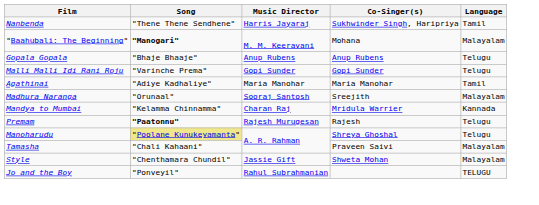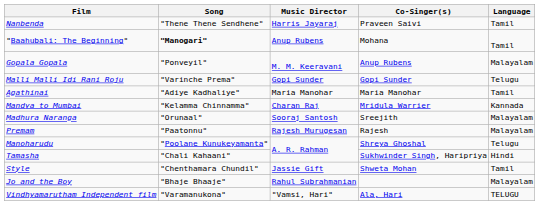 <table class="wikitable sortable">
 <tr>
 <th>Film</th>
 <th>Song</th>
 <th>Music Director</th>
 <th>Co-Singer(s)</th>
 <th>Language</th>
 </tr>
 <tr>
 <td><em><a href='#'>Nanbenda</a></em></td>
 <td>"Thene Thene Sendhene"</td>
 <td><a href='#'>Harris Jayaraj</a></td>
-<td><a href='#'>Sukhwinder Singh</a>, Haripriya</td>
+<td>Praveen Saivi</td>
 <td>Tamil</td>
 </tr>
 <tr>
 <td>"<a href='#'>Baahubali: The Beginning</a>"</td>
 <td><strong>"Manogari"</strong></td>
-<td><br><a href='#'>M. M. Keeravani</a></td>
+<td><a href='#'>Anup Rubens</a></td>
 <td>Mohana</td>
-<td>Malayalam</td>
+<td><br>Tamil</td>
 </tr>
 <tr>
 <td><em><a href='#'>Gopala Gopala</a></em></td>
-<td>"Bhaje Bhaaje"</td>
+<td>"Ponveyil"</td>
+<td><br><a href='#'>M. M. Keeravani</a></td>
 <td><a href='#'>Anup Rubens</a></td>
-<td><a href='#'>Anup Rubens</a></td>
-<td>Telugu</td>
+<td>Malayalam</td>
 </tr>
 <tr>
 <td><em><a href='#'>Malli Malli Idi Rani Roju</a></em></td>
 <td>"Varinche Prema"</td>
 <td><a href='#'>Gopi Sunder</a></td>
 <td><a href='#'>Gopi Sunder</a></td>
 <td>Telugu</td>
 </tr>
 <tr>
 <td><em><a href='#'>Agathinai</a></em></td>
 <td>"Adiye Kadhaliye"</td>
 <td>Maria Manohar</td>
 <td>Maria Manohar</td>
 <td>Tamil</td>
 </tr>
 <tr>
+<td><em><a href='#'>Mandya to Mumbai</a></em></td>
+<td>"Kelamma Chinnamma"</td>
+<td><a href='#'>Charan Raj</a></td>
+<td><a href='#'>Mridula Warrier</a></td>
+<td>Kannada</td>
+</tr>
+<tr>
 <td><em><a href='#'>Madhura Naranga</a></em></td>
 <td>"Orunaal"</td>
 <td><a href='#'>Sooraj Santosh</a></td>
 <td>Sreejith</td>
 <td>Malayalam</td>
 </tr>
 <tr>
-<td><em><a href='#'>Mandya to Mumbai</a></em></td>
-<td>"Kelamma Chinnamma"</td>
-<td><a href='#'>Charan Raj</a></td>
-<td><a href='#'>Mridula Warrier</a></td>
-<td>Kannada</td>
-</tr>
-<tr>
 <td><em><a href='#'>Premam</a></em></td>
-<td><strong>"Paatonnu"</strong></td>
+<td>"Paatonnu"</td>
 <td><a href='#'>Rajesh Murugesan</a></td>
 <td>Rajesh</td>
-<td>Telugu</td>
+<td>Malayalam</td>
 </tr>
 <tr>
 <td><em><a href='#'>Manoharudu</a></em></td>
-<td style="background: khaki;">"<a href='#'>Poolane Kunukeyamanta</a>"</td>
+<td>"<a href='#'>Poolane Kunukeyamanta</a>"</td>
 <td rowspan="2"><a href='#'>A.&nbsp;R. Rahman</a></td>
 <td><a href='#'>Shreya Ghoshal</a></td>
 <td>Telugu</td>
 </tr>
 <tr>
 <td><a href='#'><em>Tamasha</em></a></td>
 <td>"Chali Kahaani"</td>
-<td>Praveen Saivi</td>
-<td>Malayalam</td>
+<td><a href='#'>Sukhwinder Singh</a>, Haripriya</td>
+<td>Hindi</td>
 </tr>
 <tr>
 <td><a href='#'><em>Style</em></a></td>
 <td>"Chenthamara Chundil"</td>
 <td><a href='#'>Jassie Gift</a></td>
 <td><a href='#'>Shweta Mohan</a></td>
+<td>Tamil</td>
+</tr>
+<tr>
+<td><em><a href='#'>Jo and the Boy</a></em></td>
+<td>"Bhaje Bhaaje"</td>
+<td><a href='#'>Rahul Subrahmanian</a></td>
+<td></td>
 <td>Malayalam</td>
 </tr>
 <tr>
-<td><em><a href='#'>Jo and the Boy</a></em></td>
-<td>"Ponveyil"</td>
-<td><a href='#'>Rahul Subrahmanian</a></td>
-<td></td>
+<td><em><a href='#'>Vindhyamarutham Independent film</a></em></td>
+<td>"Varamanukona"</td>
+<td>"Vamsi, Hari"</td>
+<td><a href='#'>Ala, Hari</a></td>
 <td>TELUGU</td>
 </tr>
 </table>
